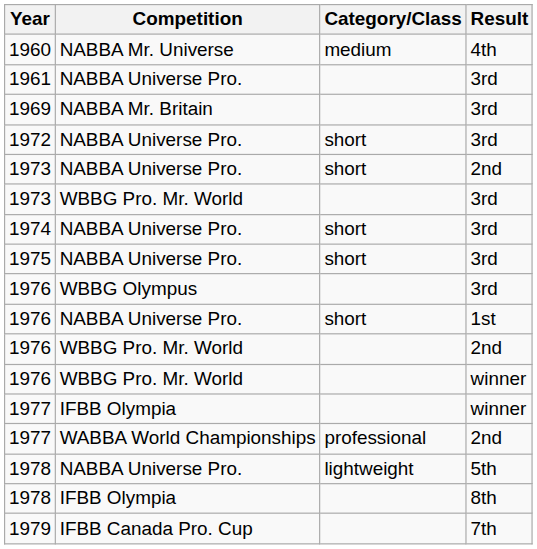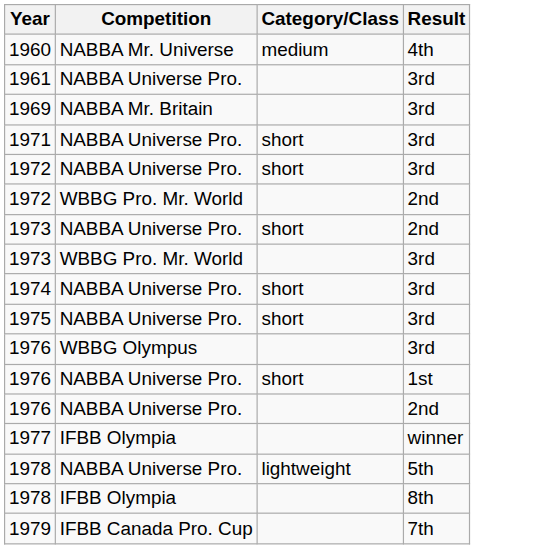 <table class="wikitable">
 <tr>
 <th>Year</th>
 <th>Competition</th>
 <th>Category/Class</th>
 <th>Result</th>
 </tr>
 <tr>
 <td>1960</td>
 <td>NABBA Mr. Universe</td>
 <td>medium</td>
 <td>4th</td>
 </tr>
 <tr>
 <td>1961</td>
 <td>NABBA Universe Pro.</td>
 <td></td>
 <td>3rd</td>
 </tr>
 <tr>
 <td>1969</td>
 <td>NABBA Mr. Britain</td>
 <td></td>
 <td>3rd</td>
 </tr>
 <tr>
+<td>1971</td>
+<td>NABBA Universe Pro.</td>
+<td>short</td>
+<td>3rd</td>
+</tr>
+<tr>
 <td>1972</td>
 <td>NABBA Universe Pro.</td>
 <td>short</td>
 <td>3rd</td>
+</tr>
+<tr>
+<td>1972</td>
+<td>WBBG Pro. Mr. World</td>
+<td></td>
+<td>2nd</td>
 </tr>
 <tr>
 <td>1973</td>
 <td>NABBA Universe Pro.</td>
 <td>short</td>
 <td>2nd</td>
 </tr>
 <tr>
 <td>1973</td>
 <td>WBBG Pro. Mr. World</td>
 <td></td>
 <td>3rd</td>
 </tr>
 <tr>
 <td>1974</td>
 <td>NABBA Universe Pro.</td>
 <td>short</td>
 <td>3rd</td>
 </tr>
 <tr>
 <td>1975</td>
 <td>NABBA Universe Pro.</td>
 <td>short</td>
 <td>3rd</td>
 </tr>
 <tr>
 <td>1976</td>
 <td>WBBG Olympus</td>
 <td></td>
 <td>3rd</td>
 </tr>
 <tr>
 <td>1976</td>
 <td>NABBA Universe Pro.</td>
 <td>short</td>
 <td>1st</td>
 </tr>
 <tr>
 <td>1976</td>
-<td>WBBG Pro. Mr. World</td>
+<td>NABBA Universe Pro.</td>
 <td></td>
 <td>2nd</td>
-</tr>
-<tr>
-<td>1976</td>
-<td>WBBG Pro. Mr. World</td>
-<td></td>
-<td>winner</td>
 </tr>
 <tr>
 <td>1977</td>
 <td>IFBB Olympia</td>
 <td></td>
 <td>winner</td>
-</tr>
-<tr>
-<td>1977</td>
-<td>WABBA World Championships</td>
-<td>professional</td>
-<td>2nd</td>
 </tr>
 <tr>
 <td>1978</td>
 <td>NABBA Universe Pro.</td>
 <td>lightweight</td>
 <td>5th</td>
 </tr>
 <tr>
 <td>1978</td>
 <td>IFBB Olympia</td>
 <td></td>
 <td>8th</td>
 </tr>
 <tr>
 <td>1979</td>
 <td>IFBB Canada Pro. Cup</td>
 <td></td>
 <td>7th</td>
 </tr>
 </table>
